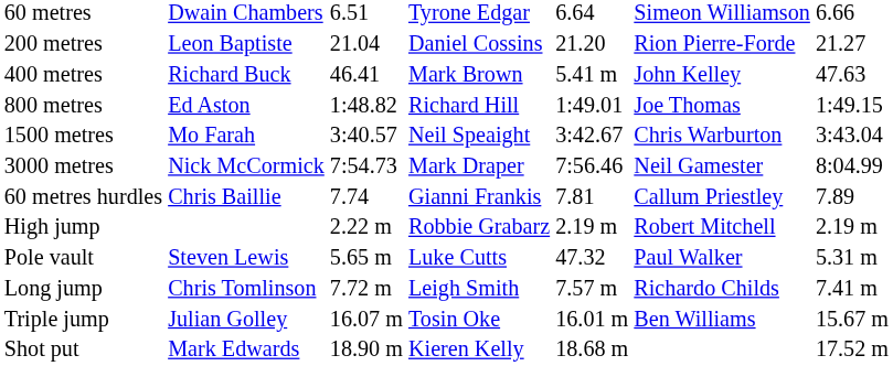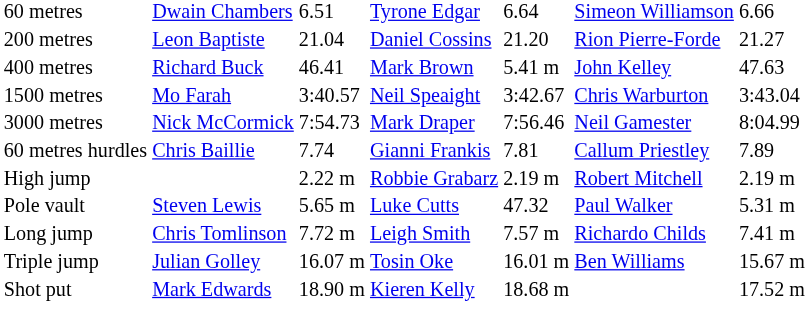 <table>
 <tr>
 <td>60 metres</td>
 <td><a href='#'>Dwain Chambers</a></td>
 <td>6.51</td>
 <td><a href='#'>Tyrone Edgar</a></td>
 <td>6.64</td>
 <td><a href='#'>Simeon Williamson</a></td>
 <td>6.66</td>
 </tr>
 <tr>
 <td>200 metres</td>
 <td><a href='#'>Leon Baptiste</a></td>
 <td>21.04</td>
 <td><a href='#'>Daniel Cossins</a></td>
 <td>21.20</td>
 <td><a href='#'>Rion Pierre-Forde</a></td>
 <td>21.27</td>
 </tr>
 <tr>
 <td>400 metres</td>
 <td><a href='#'>Richard Buck</a></td>
 <td>46.41</td>
 <td><a href='#'>Mark Brown</a></td>
 <td>5.41 m</td>
 <td><a href='#'>John Kelley</a></td>
 <td>47.63</td>
-</tr>
-<tr>
-<td>800 metres</td>
-<td><a href='#'>Ed Aston</a></td>
-<td>1:48.82</td>
-<td><a href='#'>Richard Hill</a></td>
-<td>1:49.01</td>
-<td><a href='#'>Joe Thomas</a></td>
-<td>1:49.15</td>
 </tr>
 <tr>
 <td>1500 metres</td>
 <td><a href='#'>Mo Farah</a></td>
 <td>3:40.57</td>
 <td><a href='#'>Neil Speaight</a></td>
 <td>3:42.67</td>
 <td><a href='#'>Chris Warburton</a></td>
 <td>3:43.04</td>
 </tr>
 <tr>
 <td>3000 metres</td>
 <td><a href='#'>Nick McCormick</a></td>
 <td>7:54.73</td>
 <td><a href='#'>Mark Draper</a></td>
 <td>7:56.46</td>
 <td><a href='#'>Neil Gamester</a></td>
 <td>8:04.99</td>
 </tr>
 <tr>
 <td>60 metres hurdles</td>
 <td><a href='#'>Chris Baillie</a></td>
 <td>7.74</td>
 <td><a href='#'>Gianni Frankis</a></td>
 <td>7.81</td>
 <td><a href='#'>Callum Priestley</a></td>
 <td>7.89</td>
 </tr>
 <tr>
 <td>High jump</td>
 <td></td>
 <td>2.22 m</td>
 <td><a href='#'>Robbie Grabarz</a></td>
 <td>2.19 m</td>
 <td><a href='#'>Robert Mitchell</a></td>
 <td>2.19 m</td>
 </tr>
 <tr>
 <td>Pole vault</td>
 <td><a href='#'>Steven Lewis</a></td>
 <td>5.65 m</td>
 <td><a href='#'>Luke Cutts</a></td>
 <td>47.32</td>
 <td><a href='#'>Paul Walker</a></td>
 <td>5.31 m</td>
 </tr>
 <tr>
 <td>Long jump</td>
 <td><a href='#'>Chris Tomlinson</a></td>
 <td>7.72 m</td>
 <td><a href='#'>Leigh Smith</a></td>
 <td>7.57 m</td>
 <td><a href='#'>Richardo Childs</a></td>
 <td>7.41 m</td>
 </tr>
 <tr>
 <td>Triple jump</td>
 <td><a href='#'>Julian Golley</a></td>
 <td>16.07 m</td>
 <td><a href='#'>Tosin Oke</a></td>
 <td>16.01 m</td>
 <td><a href='#'>Ben Williams</a></td>
 <td>15.67 m</td>
 </tr>
 <tr>
 <td>Shot put</td>
 <td><a href='#'>Mark Edwards</a></td>
 <td>18.90 m</td>
 <td><a href='#'>Kieren Kelly</a></td>
 <td>18.68 m</td>
 <td></td>
 <td>17.52 m</td>
 </tr>
 </table>
